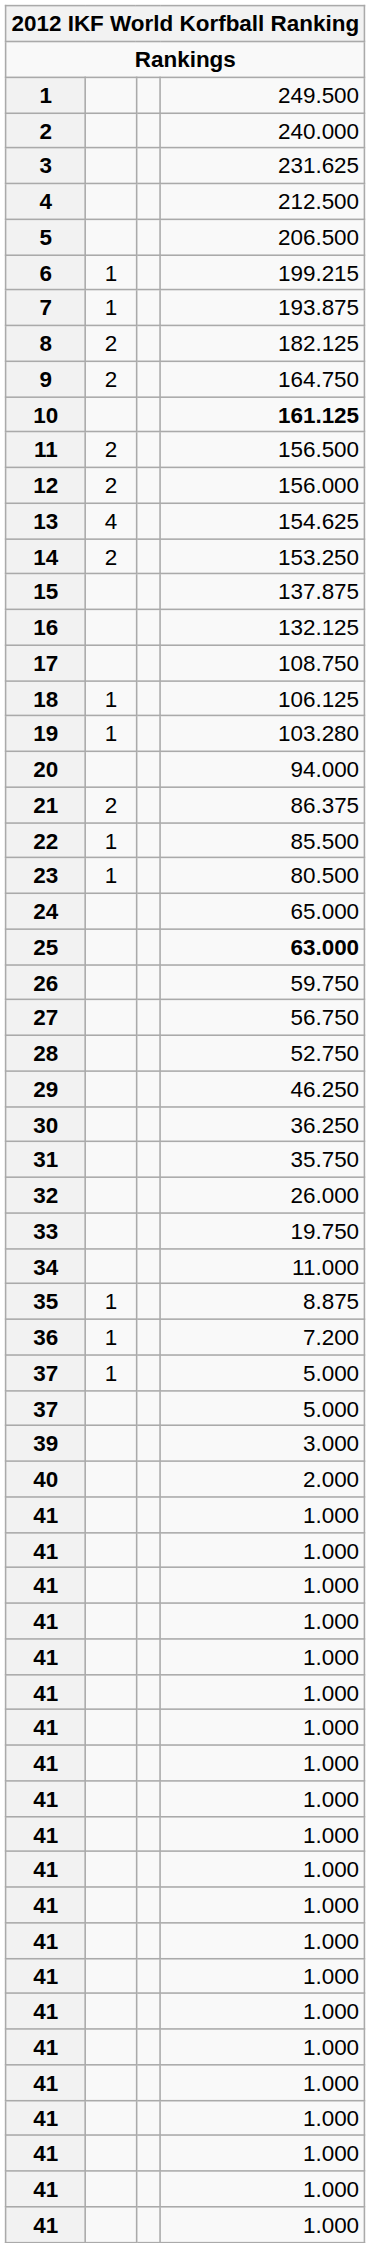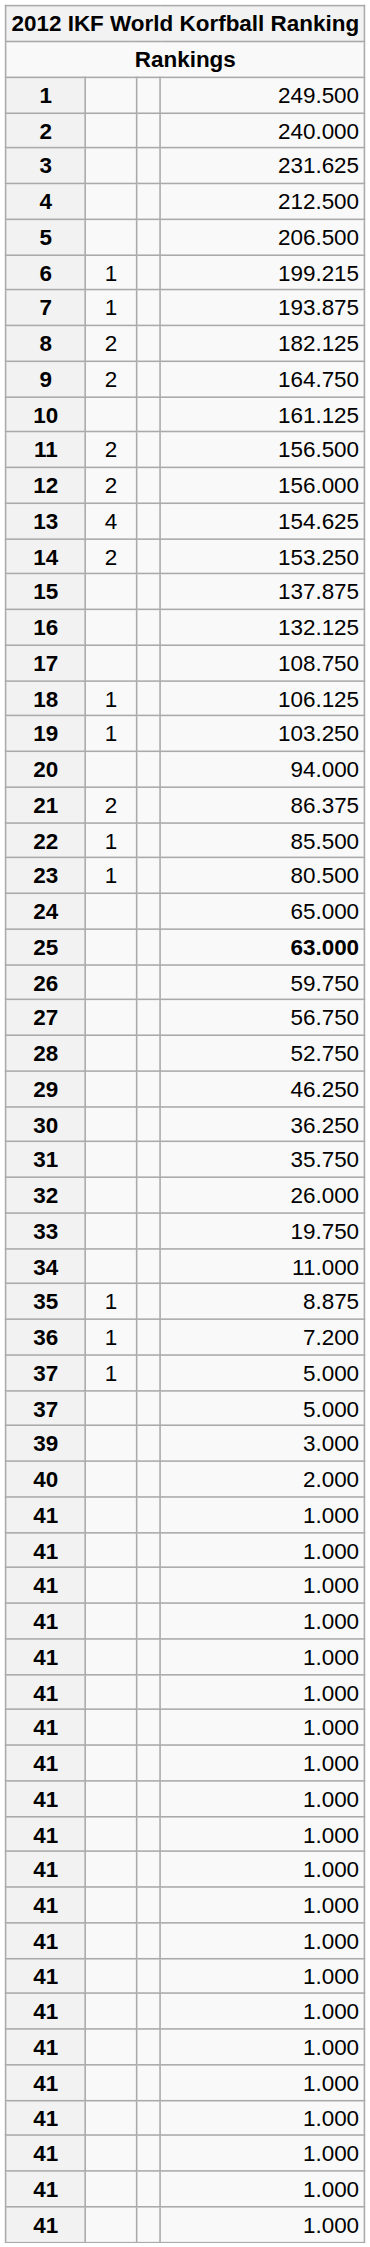 <table class="wikitable collapsible collapsed" style="font-size: 90%; float: left; margin-left: 1em;">
 <tr>
 <th colspan="4">2012 IKF World Korfball Ranking</th>
 </tr>
 <tr>
 <td colspan=4 align="center"><strong>Rankings </strong></td>
 </tr>
 <tr>
 <th>1</th>
 <td align="center"></td>
 <td></td>
 <td align="right">249.500</td>
 </tr>
 <tr>
 <th>2</th>
 <td align="center"></td>
 <td></td>
 <td align="right">240.000</td>
 </tr>
 <tr>
 <th>3</th>
 <td align="center"></td>
 <td></td>
 <td align="right">231.625</td>
 </tr>
 <tr>
 <th>4</th>
 <td align="center"></td>
 <td></td>
 <td align="right">212.500</td>
 </tr>
 <tr>
 <th>5</th>
 <td align="center"></td>
 <td></td>
 <td align="right">206.500</td>
 </tr>
 <tr>
 <th>6</th>
 <td align="center">1</td>
 <td></td>
 <td align="right">199.215</td>
 </tr>
 <tr>
 <th>7</th>
 <td align="center">1</td>
 <td></td>
 <td align="right">193.875</td>
 </tr>
 <tr>
 <th>8</th>
 <td align="center">2</td>
 <td></td>
 <td align="right">182.125</td>
 </tr>
 <tr>
 <th>9</th>
 <td align="center">2</td>
 <td></td>
 <td align="right">164.750</td>
 </tr>
 <tr>
 <th>10</th>
 <td align="center"></td>
 <td></td>
-<td align="right"><strong>161.125</strong></td>
+<td align="right">161.125</td>
 </tr>
 <tr>
 <th>11</th>
 <td align="center">2</td>
 <td></td>
 <td align="right">156.500</td>
 </tr>
 <tr>
 <th>12</th>
 <td align="center">2</td>
 <td></td>
 <td align="right">156.000</td>
 </tr>
 <tr>
 <th>13</th>
 <td align="center">4</td>
 <td></td>
 <td align="right">154.625</td>
 </tr>
 <tr>
 <th>14</th>
 <td align="center">2</td>
 <td></td>
 <td align="right">153.250</td>
 </tr>
 <tr>
 <th>15</th>
 <td align="center"></td>
 <td></td>
 <td align="right">137.875</td>
 </tr>
 <tr>
 <th>16</th>
 <td align="center"></td>
 <td></td>
 <td align="right">132.125</td>
 </tr>
 <tr>
 <th>17</th>
 <td align="center"></td>
 <td></td>
 <td align="right">108.750</td>
 </tr>
 <tr>
 <th>18</th>
 <td align="center">1</td>
 <td></td>
 <td align="right">106.125</td>
 </tr>
 <tr>
 <th>19</th>
 <td align="center">1</td>
 <td></td>
-<td align="right">103.280</td>
+<td align="right">103.250</td>
 </tr>
 <tr>
 <th>20</th>
 <td align="center"></td>
 <td></td>
 <td align="right">94.000</td>
 </tr>
 <tr>
 <th>21</th>
 <td align="center">2</td>
 <td></td>
 <td align="right">86.375</td>
 </tr>
 <tr>
 <th>22</th>
 <td align="center">1</td>
 <td></td>
 <td align="right">85.500</td>
 </tr>
 <tr>
 <th>23</th>
 <td align="center">1</td>
 <td></td>
 <td align="right">80.500</td>
 </tr>
 <tr>
 <th>24</th>
 <td align="center"></td>
 <td></td>
 <td align="right">65.000</td>
 </tr>
 <tr>
 <th>25</th>
 <td align="center"></td>
 <td></td>
 <td align="right"><strong>63.000</strong></td>
 </tr>
 <tr>
 <th>26</th>
 <td align="center"></td>
 <td></td>
 <td align="right">59.750</td>
 </tr>
 <tr>
 <th>27</th>
 <td align="center"></td>
 <td></td>
 <td align="right">56.750</td>
 </tr>
 <tr>
 <th>28</th>
 <td align="center"></td>
 <td></td>
 <td align="right">52.750</td>
 </tr>
 <tr>
 <th>29</th>
 <td align="center"></td>
 <td></td>
 <td align="right">46.250</td>
 </tr>
 <tr>
 <th>30</th>
 <td align="center"></td>
 <td></td>
 <td align="right">36.250</td>
 </tr>
 <tr>
 <th>31</th>
 <td align="center"></td>
 <td></td>
 <td align="right">35.750</td>
 </tr>
 <tr>
 <th>32</th>
 <td align="center"></td>
 <td></td>
 <td align="right">26.000</td>
 </tr>
 <tr>
 <th>33</th>
 <td align="center"></td>
 <td></td>
 <td align="right">19.750</td>
 </tr>
 <tr>
 <th>34</th>
 <td align="center"></td>
 <td></td>
 <td align="right">11.000</td>
 </tr>
 <tr>
 <th>35</th>
 <td align="center">1</td>
 <td></td>
 <td align="right">8.875</td>
 </tr>
 <tr>
 <th>36</th>
 <td align="center">1</td>
 <td></td>
 <td align="right">7.200</td>
 </tr>
 <tr>
 <th>37</th>
 <td align="center">1</td>
 <td></td>
 <td align="right">5.000</td>
 </tr>
 <tr>
 <th>37</th>
 <td align="center"></td>
 <td></td>
 <td align="right">5.000</td>
 </tr>
 <tr>
 <th>39</th>
 <td align="center"></td>
 <td></td>
 <td align="right">3.000</td>
 </tr>
 <tr>
 <th>40</th>
 <td align="center"></td>
 <td></td>
 <td align="right">2.000</td>
 </tr>
 <tr>
 <th>41</th>
 <td align="center"></td>
 <td></td>
 <td align="right">1.000</td>
 </tr>
 <tr>
 <th>41</th>
 <td align="center"></td>
 <td></td>
 <td align="right">1.000</td>
 </tr>
 <tr>
 <th>41</th>
 <td align="center"></td>
 <td></td>
 <td align="right">1.000</td>
 </tr>
 <tr>
 <th>41</th>
 <td align="center"></td>
 <td></td>
 <td align="right">1.000</td>
 </tr>
 <tr>
 <th>41</th>
 <td align="center"></td>
 <td></td>
 <td align="right">1.000</td>
 </tr>
 <tr>
 <th>41</th>
 <td align="center"></td>
 <td></td>
 <td align="right">1.000</td>
 </tr>
 <tr>
 <th>41</th>
 <td align="center"></td>
 <td></td>
 <td align="right">1.000</td>
 </tr>
 <tr>
 <th>41</th>
 <td align="center"></td>
 <td></td>
 <td align="right">1.000</td>
 </tr>
 <tr>
 <th>41</th>
 <td align="center"></td>
 <td></td>
 <td align="right">1.000</td>
 </tr>
 <tr>
 <th>41</th>
 <td align="center"></td>
 <td></td>
 <td align="right">1.000</td>
 </tr>
 <tr>
 <th>41</th>
 <td align="center"></td>
 <td></td>
 <td align="right">1.000</td>
 </tr>
 <tr>
 <th>41</th>
 <td align="center"></td>
 <td></td>
 <td align="right">1.000</td>
 </tr>
 <tr>
 <th>41</th>
 <td align="center"></td>
 <td></td>
 <td align="right">1.000</td>
 </tr>
 <tr>
 <th>41</th>
 <td align="center"></td>
 <td></td>
 <td align="right">1.000</td>
 </tr>
 <tr>
 <th>41</th>
 <td align="center"></td>
 <td></td>
 <td align="right">1.000</td>
 </tr>
 <tr>
 <th>41</th>
 <td align="center"></td>
 <td></td>
 <td align="right">1.000</td>
 </tr>
 <tr>
 <th>41</th>
 <td align="center"></td>
 <td></td>
 <td align="right">1.000</td>
 </tr>
 <tr>
 <th>41</th>
 <td align="center"></td>
 <td></td>
 <td align="right">1.000</td>
 </tr>
 <tr>
 <th>41</th>
 <td align="center"></td>
 <td></td>
 <td align="right">1.000</td>
 </tr>
 <tr>
 <th>41</th>
 <td align="center"></td>
 <td></td>
 <td align="right">1.000</td>
 </tr>
 <tr>
 <th>41</th>
 <td align="center"></td>
 <td></td>
 <td align="right">1.000</td>
 </tr>
 </table>
